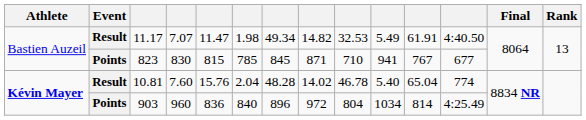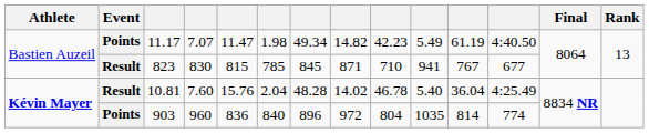 <table class="wikitable" style="font-size:90%">
 <tr>
 <th>Athlete</th>
 <th>Event</th>
 <th></th>
 <th></th>
 <th></th>
 <th></th>
 <th></th>
 <th></th>
 <th></th>
 <th></th>
 <th></th>
 <th></th>
 <th>Final</th>
 <th>Rank</th>
 </tr>
 <tr align=center>
 <td rowspan="2" style="text-align:left;"><a href='#'>Bastien Auzeil</a></td>
-<th style="font-size:95%">Result</th>
+<th style="font-size:95%">Points</th>
 <td>11.17</td>
 <td>7.07</td>
 <td>11.47</td>
 <td>1.98</td>
 <td>49.34</td>
 <td>14.82</td>
-<td>32.53</td>
+<td>42.23</td>
 <td>5.49</td>
-<td>61.91</td>
+<td>61.19</td>
 <td>4:40.50</td>
 <td rowspan=2>8064</td>
 <td rowspan=2>13</td>
 </tr>
 <tr align=center>
-<th style="font-size:95%">Points</th>
+<th style="font-size:95%">Result</th>
 <td>823</td>
 <td>830</td>
 <td>815</td>
 <td>785</td>
 <td>845</td>
 <td>871</td>
 <td>710</td>
 <td>941</td>
 <td>767</td>
 <td>677</td>
 </tr>
 <tr align=center>
 <td rowspan="2" style="text-align:left;"><strong><a href='#'>Kévin Mayer</a></strong></td>
 <th style="font-size:95%">Result</th>
 <td>10.81</td>
 <td>7.60</td>
 <td>15.76</td>
 <td>2.04</td>
 <td>48.28</td>
 <td>14.02</td>
 <td>46.78</td>
 <td>5.40</td>
-<td>65.04</td>
-<td>774</td>
+<td>36.04</td>
+<td>4:25.49</td>
 <td rowspan=2>8834 <strong><a href='#'>NR</a></strong></td>
 <td rowspan=2></td>
 </tr>
 <tr align=center>
 <th style="font-size:95%">Points</th>
 <td>903</td>
 <td>960</td>
 <td>836</td>
 <td>840</td>
 <td>896</td>
 <td>972</td>
 <td>804</td>
-<td>1034</td>
+<td>1035</td>
 <td>814</td>
-<td>4:25.49</td>
+<td>774</td>
 </tr>
 </table>
